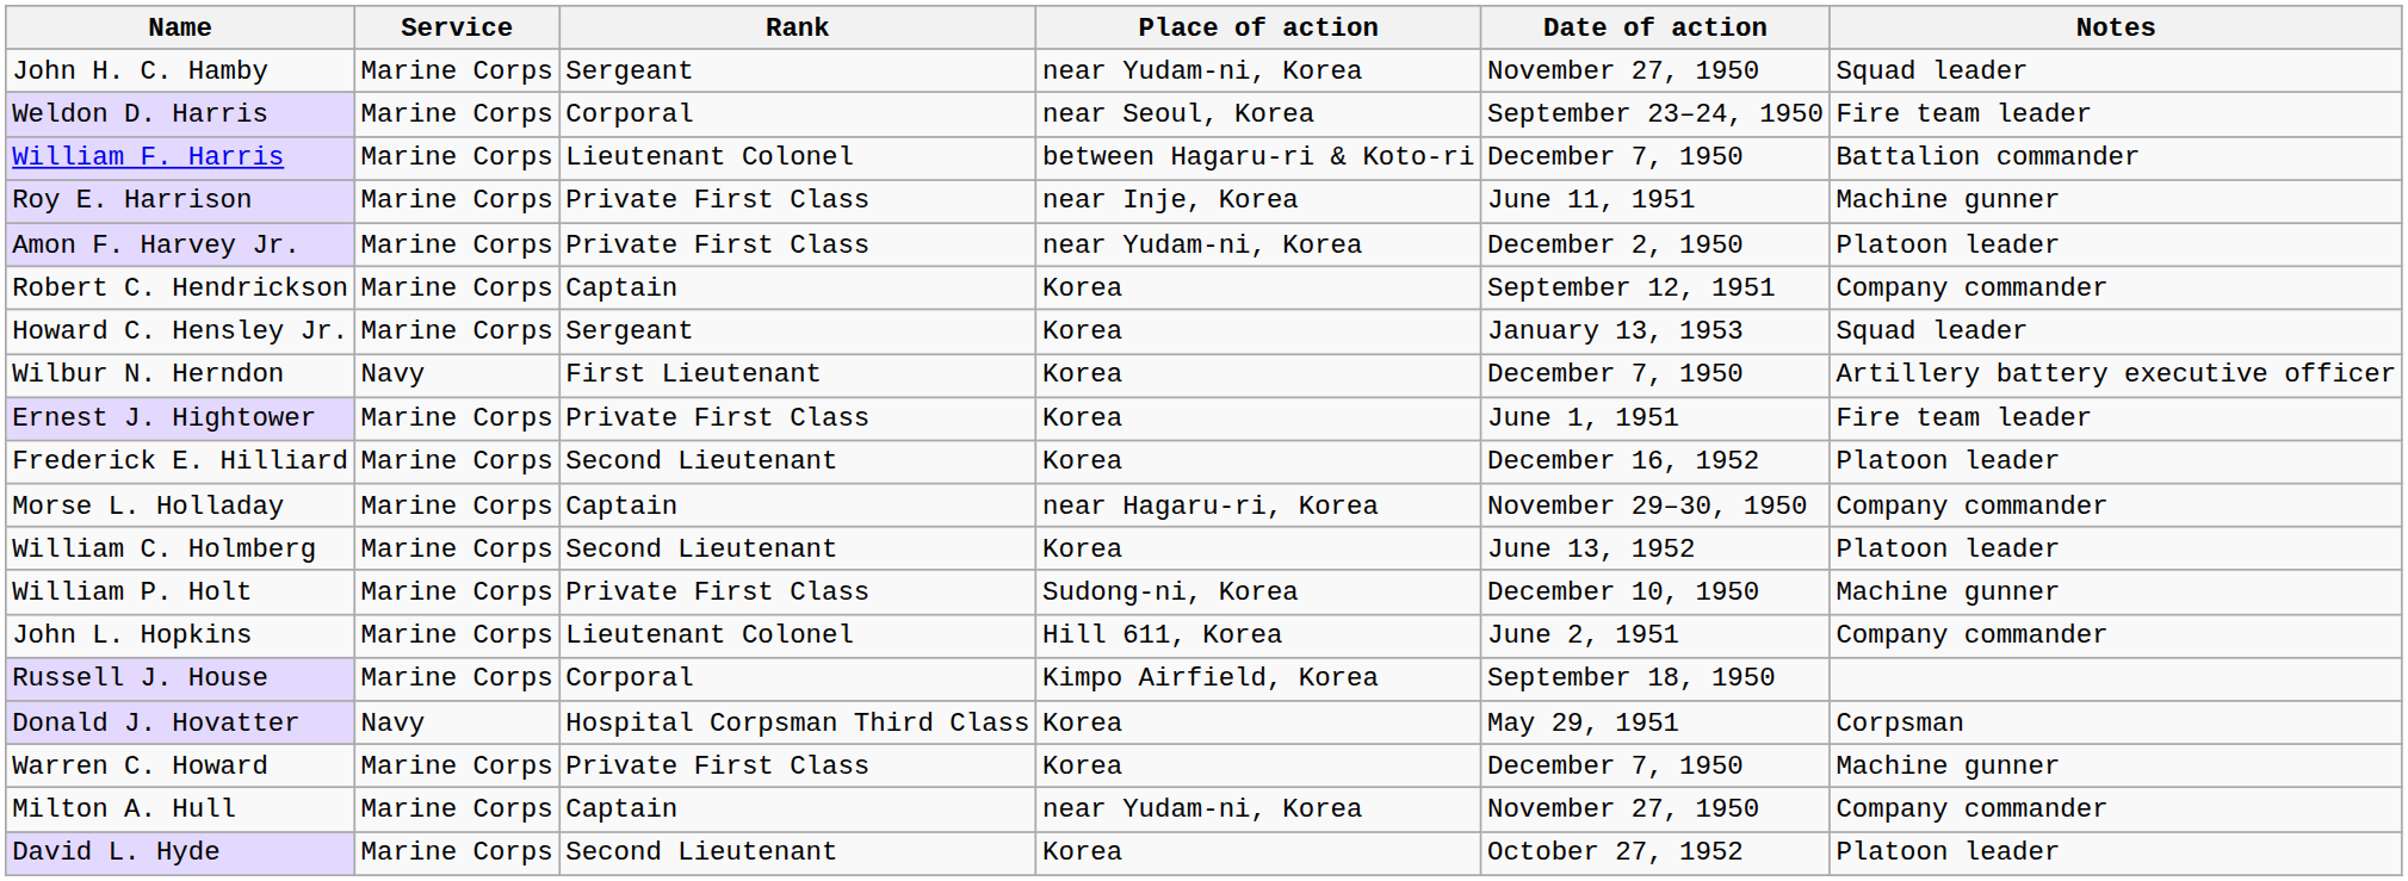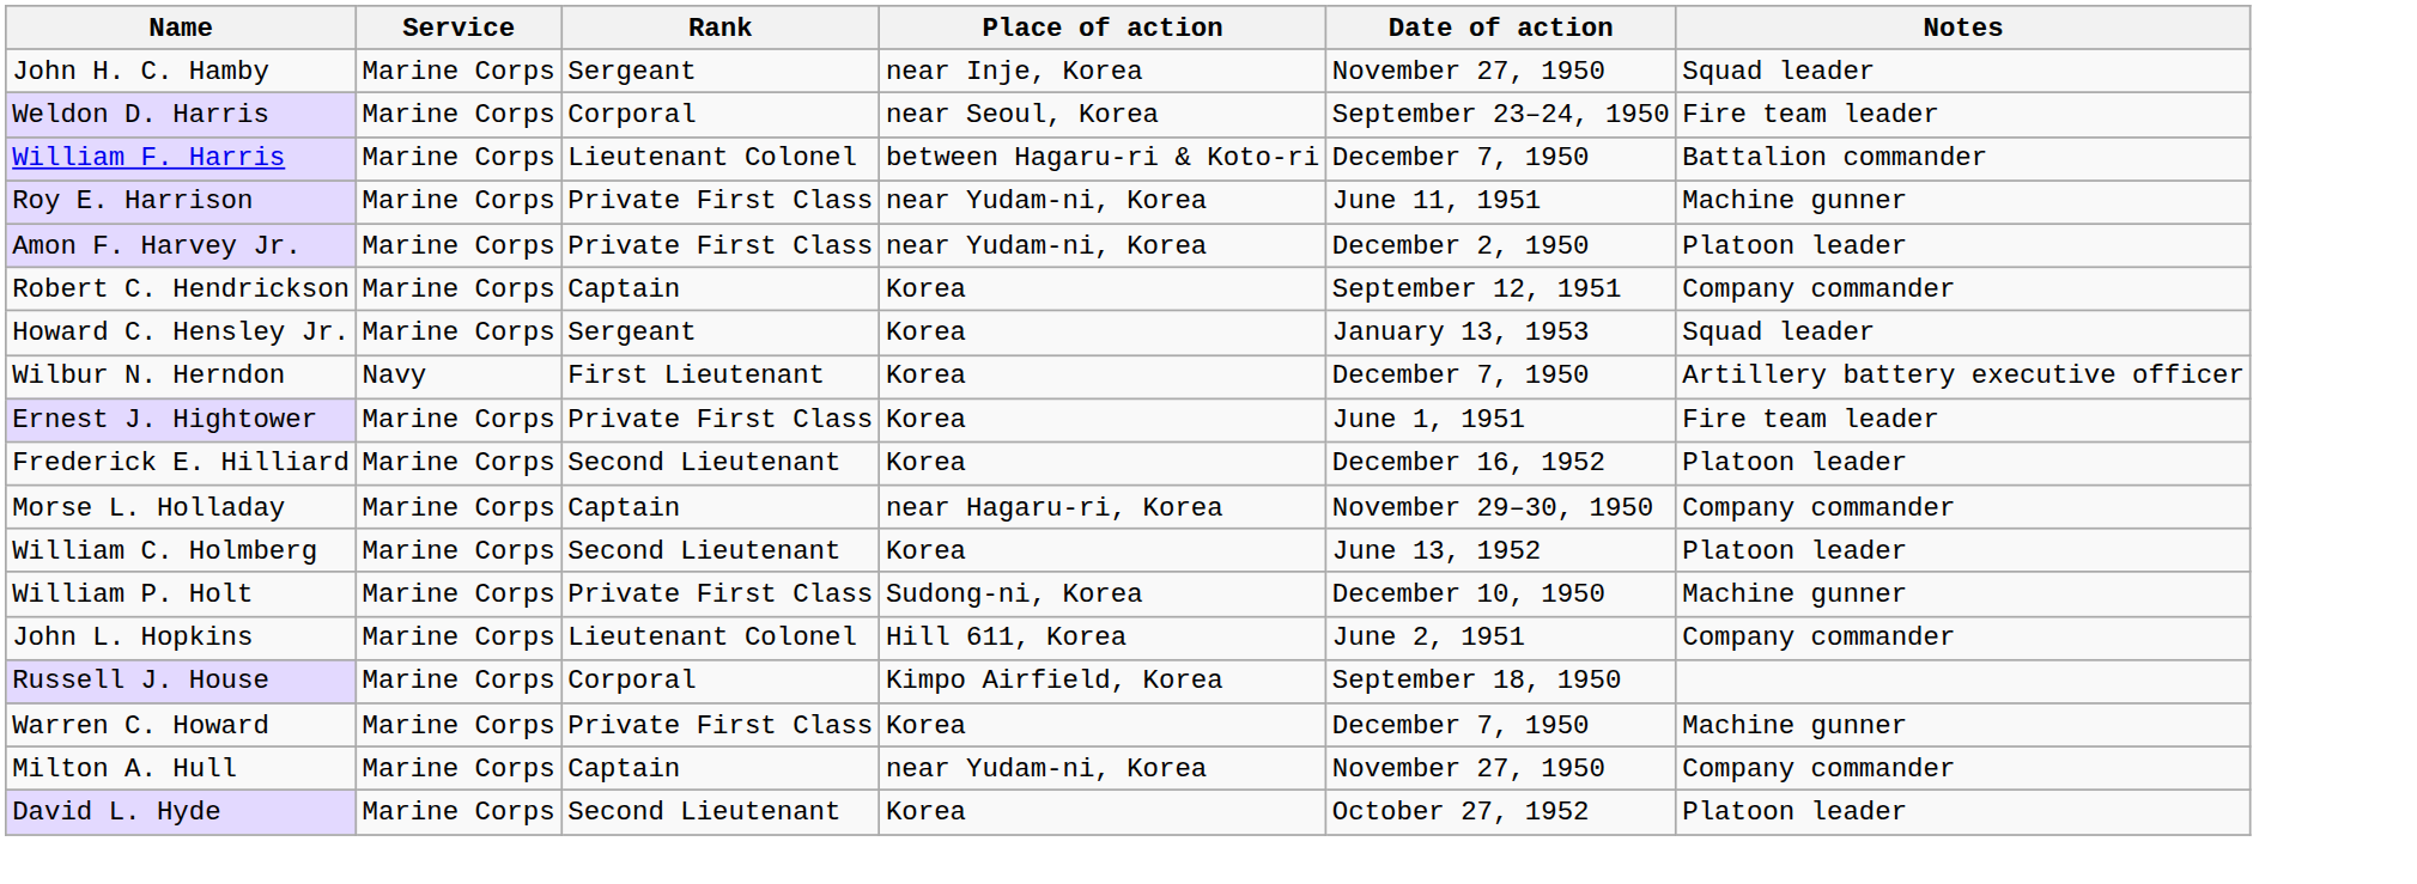 <table class="wikitable sortable">
 <tr>
 <th>Name</th>
 <th>Service</th>
 <th>Rank</th>
 <th>Place of action</th>
 <th>Date of action</th>
 <th>Notes</th>
 </tr>
 <tr>
 <td>John H. C. Hamby</td>
 <td>Marine Corps</td>
 <td>Sergeant</td>
-<td>near Yudam-ni, Korea</td>
+<td>near Inje, Korea</td>
 <td>November 27, 1950</td>
 <td>Squad leader</td>
 </tr>
 <tr>
 <td style="background:#e3d9ff;">Weldon D. Harris</td>
 <td>Marine Corps</td>
 <td>Corporal</td>
 <td>near Seoul, Korea</td>
 <td>September 23–24, 1950</td>
 <td>Fire team leader</td>
 </tr>
 <tr>
 <td style="background:#e3d9ff;"><a href='#'>William F. Harris</a></td>
 <td>Marine Corps</td>
 <td>Lieutenant Colonel</td>
 <td>between Hagaru-ri & Koto-ri</td>
 <td>December 7, 1950</td>
 <td>Battalion commander</td>
 </tr>
 <tr>
 <td style="background:#e3d9ff;">Roy E. Harrison</td>
 <td>Marine Corps</td>
 <td>Private First Class</td>
-<td>near Inje, Korea</td>
+<td>near Yudam-ni, Korea</td>
 <td>June 11, 1951</td>
 <td>Machine gunner</td>
 </tr>
 <tr>
 <td style="background:#e3d9ff;">Amon F. Harvey Jr.</td>
 <td>Marine Corps</td>
 <td>Private First Class</td>
 <td>near Yudam-ni, Korea</td>
 <td>December 2, 1950</td>
 <td>Platoon leader</td>
 </tr>
 <tr>
 <td>Robert C. Hendrickson</td>
 <td>Marine Corps</td>
 <td>Captain</td>
 <td>Korea</td>
 <td>September 12, 1951</td>
 <td>Company commander</td>
 </tr>
 <tr>
 <td>Howard C. Hensley Jr.</td>
 <td>Marine Corps</td>
 <td>Sergeant</td>
 <td>Korea</td>
 <td>January 13, 1953</td>
 <td>Squad leader</td>
 </tr>
 <tr>
 <td>Wilbur N. Herndon</td>
 <td>Navy</td>
 <td>First Lieutenant</td>
 <td>Korea</td>
 <td>December 7, 1950</td>
 <td>Artillery battery executive officer</td>
 </tr>
 <tr>
 <td style="background:#e3d9ff;">Ernest J. Hightower</td>
 <td>Marine Corps</td>
 <td>Private First Class</td>
 <td>Korea</td>
 <td>June 1, 1951</td>
 <td>Fire team leader</td>
 </tr>
 <tr>
 <td>Frederick E. Hilliard</td>
 <td>Marine Corps</td>
 <td>Second Lieutenant</td>
 <td>Korea</td>
 <td>December 16, 1952</td>
 <td>Platoon leader</td>
 </tr>
 <tr>
 <td>Morse L. Holladay</td>
 <td>Marine Corps</td>
 <td>Captain</td>
 <td>near Hagaru-ri, Korea</td>
 <td>November 29–30, 1950</td>
 <td>Company commander</td>
 </tr>
 <tr>
 <td>William C. Holmberg</td>
 <td>Marine Corps</td>
 <td>Second Lieutenant</td>
 <td>Korea</td>
 <td>June 13, 1952</td>
 <td>Platoon leader</td>
 </tr>
 <tr>
 <td>William P. Holt</td>
 <td>Marine Corps</td>
 <td>Private First Class</td>
 <td>Sudong-ni, Korea</td>
 <td>December 10, 1950</td>
 <td>Machine gunner</td>
 </tr>
 <tr>
 <td>John L. Hopkins</td>
 <td>Marine Corps</td>
 <td>Lieutenant Colonel</td>
 <td>Hill 611, Korea</td>
 <td>June 2, 1951</td>
 <td>Company commander</td>
 </tr>
 <tr>
 <td style="background:#e3d9ff;">Russell J. House</td>
 <td>Marine Corps</td>
 <td>Corporal</td>
 <td>Kimpo Airfield, Korea</td>
 <td>September 18, 1950</td>
 <td></td>
 </tr>
 <tr>
-<td style="background:#e3d9ff;">Donald J. Hovatter</td>
-<td>Navy</td>
-<td>Hospital Corpsman Third Class</td>
-<td>Korea</td>
-<td>May 29, 1951</td>
-<td>Corpsman</td>
-</tr>
-<tr>
 <td>Warren C. Howard</td>
 <td>Marine Corps</td>
 <td>Private First Class</td>
 <td>Korea</td>
 <td>December 7, 1950</td>
 <td>Machine gunner</td>
 </tr>
 <tr>
 <td>Milton A. Hull</td>
 <td>Marine Corps</td>
 <td>Captain</td>
 <td>near Yudam-ni, Korea</td>
 <td>November 27, 1950</td>
 <td>Company commander</td>
 </tr>
 <tr>
 <td style="background:#e3d9ff;">David L. Hyde</td>
 <td>Marine Corps</td>
 <td>Second Lieutenant</td>
 <td>Korea</td>
 <td>October 27, 1952</td>
 <td>Platoon leader</td>
 </tr>
 </table>
